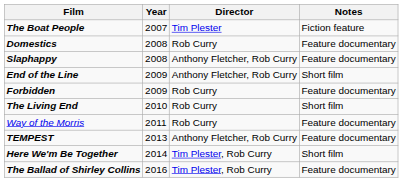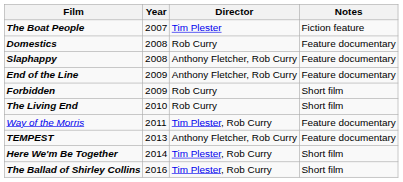 <table class="wikitable">
 <tr>
 <th>Film</th>
 <th>Year</th>
 <th>Director</th>
 <th>Notes</th>
 </tr>
 <tr>
 <td><strong><em>The Boat People</em></strong></td>
 <td>2007</td>
 <td><a href='#'>Tim Plester</a></td>
 <td>Fiction feature</td>
 </tr>
 <tr>
 <td><strong><em>Domestics</em></strong></td>
 <td>2008</td>
 <td>Rob Curry</td>
 <td>Feature documentary</td>
 </tr>
 <tr>
 <td><strong><em>Slaphappy</em></strong></td>
 <td>2008</td>
 <td>Anthony Fletcher, Rob Curry</td>
 <td>Feature documentary</td>
 </tr>
 <tr>
 <td><strong><em>End of the Line</em></strong></td>
 <td>2009</td>
 <td>Anthony Fletcher, Rob Curry</td>
-<td>Short film</td>
+<td>Feature documentary</td>
 </tr>
 <tr>
 <td><strong><em>Forbidden</em></strong></td>
 <td>2009</td>
 <td>Rob Curry</td>
-<td>Feature documentary</td>
+<td>Short film</td>
 </tr>
 <tr>
 <td><strong><em>The Living End</em></strong></td>
 <td>2010</td>
 <td>Rob Curry</td>
 <td>Short film</td>
 </tr>
 <tr>
 <td><em><a href='#'>Way of the Morris</a></em></td>
 <td>2011</td>
-<td>Rob Curry</td>
+<td><a href='#'>Tim Plester</a>, Rob Curry</td>
 <td>Feature documentary</td>
 </tr>
 <tr>
 <td><strong><em>TEMPEST</em></strong></td>
 <td>2013</td>
 <td>Anthony Fletcher, Rob Curry</td>
 <td>Feature documentary</td>
 </tr>
 <tr>
 <td><strong><em>Here We'm Be Together</em></strong></td>
 <td>2014</td>
 <td><a href='#'>Tim Plester</a>, Rob Curry</td>
 <td>Short film</td>
 </tr>
 <tr>
 <td><strong><em>The Ballad of Shirley Collins</em></strong></td>
 <td>2016</td>
 <td><a href='#'>Tim Plester</a>, Rob Curry</td>
-<td>Feature documentary</td>
+<td>Short film</td>
 </tr>
 </table>
